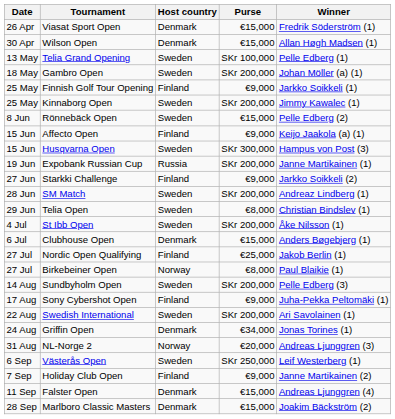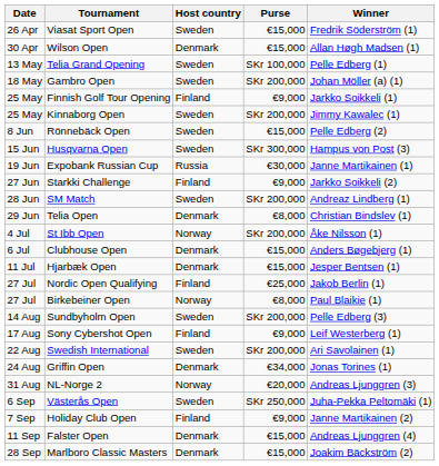 <table class="wikitable" style="font-size:95%;">
 <tr>
 <th>Date</th>
 <th>Tournament</th>
 <th>Host country</th>
 <th>Purse</th>
 <th>Winner</th>
 </tr>
 <tr>
 <td>26 Apr</td>
 <td>Viasat Sport Open</td>
-<td>Denmark</td>
+<td>Sweden</td>
 <td align=right>€15,000</td>
 <td> <a href='#'>Fredrik Söderström</a> (1)</td>
 </tr>
 <tr>
 <td>30 Apr</td>
 <td>Wilson Open</td>
 <td>Denmark</td>
 <td align=right>€15,000</td>
 <td> <a href='#'>Allan Høgh Madsen</a> (1)</td>
 </tr>
 <tr>
 <td>13 May</td>
 <td><a href='#'>Telia Grand Opening</a></td>
 <td>Sweden</td>
 <td align=right>SKr 100,000</td>
 <td> <a href='#'>Pelle Edberg</a> (1)</td>
 </tr>
 <tr>
 <td>18 May</td>
 <td>Gambro Open</td>
 <td>Sweden</td>
 <td align=right>SKr 200,000</td>
 <td> <a href='#'>Johan Möller</a> (a) (1)</td>
 </tr>
 <tr>
 <td>25 May</td>
 <td>Finnish Golf Tour Opening</td>
 <td>Finland</td>
 <td align=right>€9,000</td>
 <td> <a href='#'>Jarkko Soikkeli</a> (1)</td>
 </tr>
 <tr>
 <td>25 May</td>
 <td>Kinnaborg Open</td>
 <td>Sweden</td>
 <td align=right>SKr 200,000</td>
 <td> <a href='#'>Jimmy Kawalec</a> (1)</td>
 </tr>
 <tr>
 <td>8 Jun</td>
 <td>Rönnebäck Open</td>
 <td>Sweden</td>
 <td align=right>€15,000</td>
 <td> <a href='#'>Pelle Edberg</a> (2)</td>
 </tr>
 <tr>
 <td>15 Jun</td>
-<td>Affecto Open</td>
-<td>Finland</td>
-<td align=right>€9,000</td>
-<td> <a href='#'>Keijo Jaakola</a> (a) (1)</td>
-</tr>
-<tr>
-<td>15 Jun</td>
 <td><a href='#'>Husqvarna Open</a></td>
 <td>Sweden</td>
 <td align=right>SKr 300,000</td>
 <td> <a href='#'>Hampus von Post</a> (3)</td>
 </tr>
 <tr>
 <td>19 Jun</td>
 <td>Expobank Russian Cup</td>
 <td>Russia</td>
-<td align=right>SKr 200,000</td>
+<td align=right>€30,000</td>
 <td> <a href='#'>Janne Martikainen</a> (1)</td>
 </tr>
 <tr>
 <td>27 Jun</td>
 <td>Starkki Challenge</td>
 <td>Finland</td>
 <td align=right>€9,000</td>
 <td> <a href='#'>Jarkko Soikkeli</a> (2)</td>
 </tr>
 <tr>
 <td>28 Jun</td>
 <td><a href='#'>SM Match</a></td>
 <td>Sweden</td>
 <td align=right>SKr 200,000</td>
 <td> <a href='#'>Andreaz Lindberg</a> (1)</td>
 </tr>
 <tr>
 <td>29 Jun</td>
 <td>Telia Open</td>
-<td>Sweden</td>
+<td>Denmark</td>
 <td align=right>€8,000</td>
 <td> <a href='#'>Christian Bindslev</a> (1)</td>
 </tr>
 <tr>
 <td>4 Jul</td>
 <td><a href='#'>St Ibb Open</a></td>
-<td>Sweden</td>
+<td>Norway</td>
 <td align=right>SKr 200,000</td>
 <td> <a href='#'>Åke Nilsson</a> (1)</td>
 </tr>
 <tr>
 <td>6 Jul</td>
 <td>Clubhouse Open</td>
 <td>Denmark</td>
 <td align=right>€15,000</td>
 <td> <a href='#'>Anders Bøgebjerg</a> (1)</td>
+</tr>
+<tr>
+<td>11 Jul</td>
+<td>Hjarbæk Open</td>
+<td>Denmark</td>
+<td align=right>€15,000</td>
+<td> <a href='#'>Jesper Bentsen</a> (1)</td>
 </tr>
 <tr>
 <td>27 Jul</td>
 <td>Nordic Open Qualifying</td>
 <td>Finland</td>
 <td align=right>€25,000</td>
 <td> <a href='#'>Jakob Berlin</a> (1)</td>
 </tr>
 <tr>
 <td>27 Jul</td>
 <td>Birkebeiner Open</td>
 <td>Norway</td>
 <td align=right>€8,000</td>
 <td> <a href='#'>Paul Blaikie</a> (1)</td>
 </tr>
 <tr>
 <td>14 Aug</td>
 <td>Sundbyholm Open</td>
 <td>Sweden</td>
 <td align=right>SKr 200,000</td>
 <td> <a href='#'>Pelle Edberg</a> (3)</td>
 </tr>
 <tr>
 <td>17 Aug</td>
 <td>Sony Cybershot Open</td>
 <td>Finland</td>
 <td align=right>€9,000</td>
-<td> <a href='#'>Juha-Pekka Peltomäki</a> (1)</td>
+<td> <a href='#'>Leif Westerberg</a> (1)</td>
 </tr>
 <tr>
 <td>22 Aug</td>
 <td><a href='#'>Swedish International</a></td>
 <td>Sweden</td>
 <td align=right>SKr 200,000</td>
 <td> <a href='#'>Ari Savolainen</a> (1)</td>
 </tr>
 <tr>
 <td>24 Aug</td>
 <td>Griffin Open</td>
 <td>Denmark</td>
 <td align=right>€34,000</td>
 <td> <a href='#'>Jonas Torines</a> (1)</td>
 </tr>
 <tr>
 <td>31 Aug</td>
 <td>NL-Norge 2</td>
 <td>Norway</td>
 <td align=right>€20,000</td>
 <td> <a href='#'>Andreas Ljunggren</a> (3)</td>
 </tr>
 <tr>
 <td>6 Sep</td>
 <td><a href='#'>Västerås Open</a></td>
 <td>Sweden</td>
 <td align=right>SKr 250,000</td>
-<td> <a href='#'>Leif Westerberg</a> (1)</td>
+<td> <a href='#'>Juha-Pekka Peltomäki</a> (1)</td>
 </tr>
 <tr>
 <td>7 Sep</td>
 <td>Holiday Club Open</td>
 <td>Finland</td>
 <td align=right>€9,000</td>
 <td> <a href='#'>Janne Martikainen</a> (2)</td>
 </tr>
 <tr>
 <td>11 Sep</td>
 <td>Falster Open</td>
 <td>Denmark</td>
 <td align=right>€15,000</td>
 <td> <a href='#'>Andreas Ljunggren</a> (4)</td>
 </tr>
 <tr>
 <td>28 Sep</td>
 <td>Marlboro Classic Masters</td>
 <td>Denmark</td>
 <td align=right>€15,000</td>
 <td> <a href='#'>Joakim Bäckström</a> (2)</td>
 </tr>
 </table>
